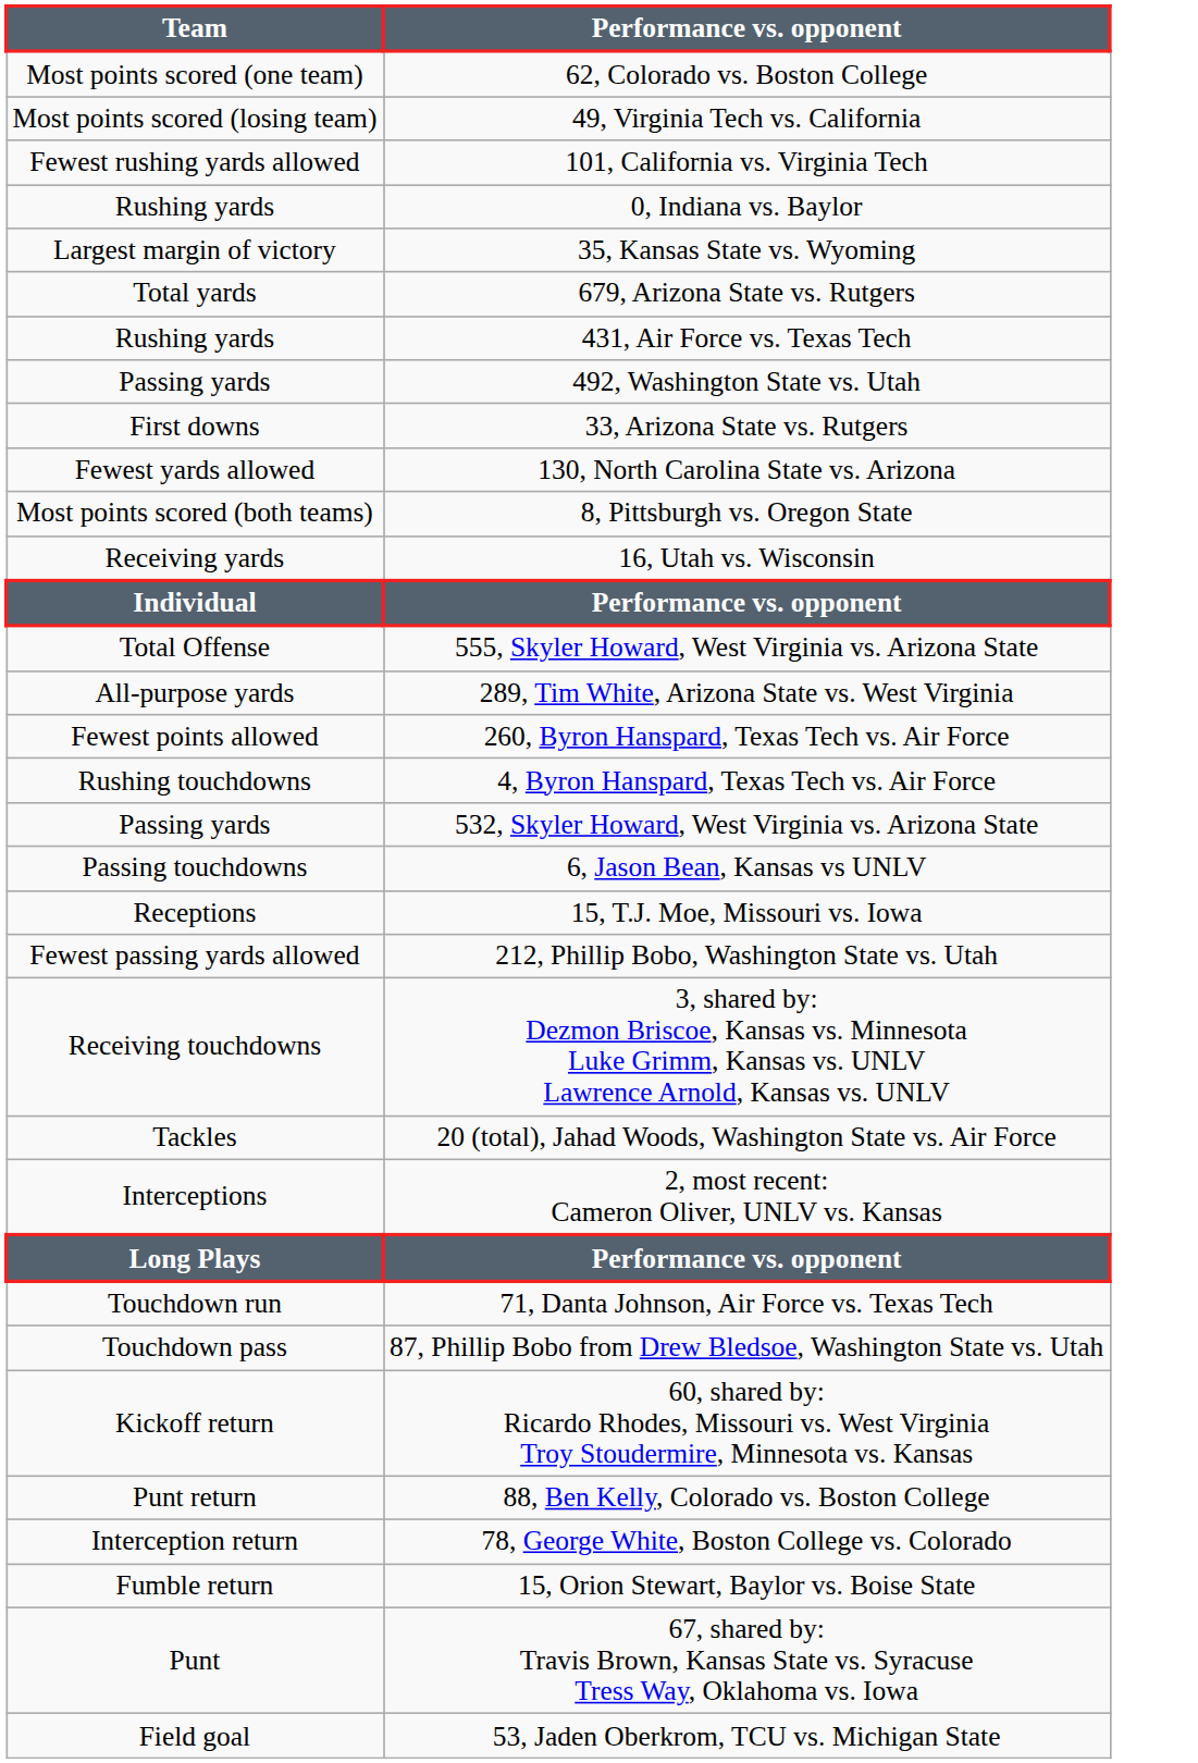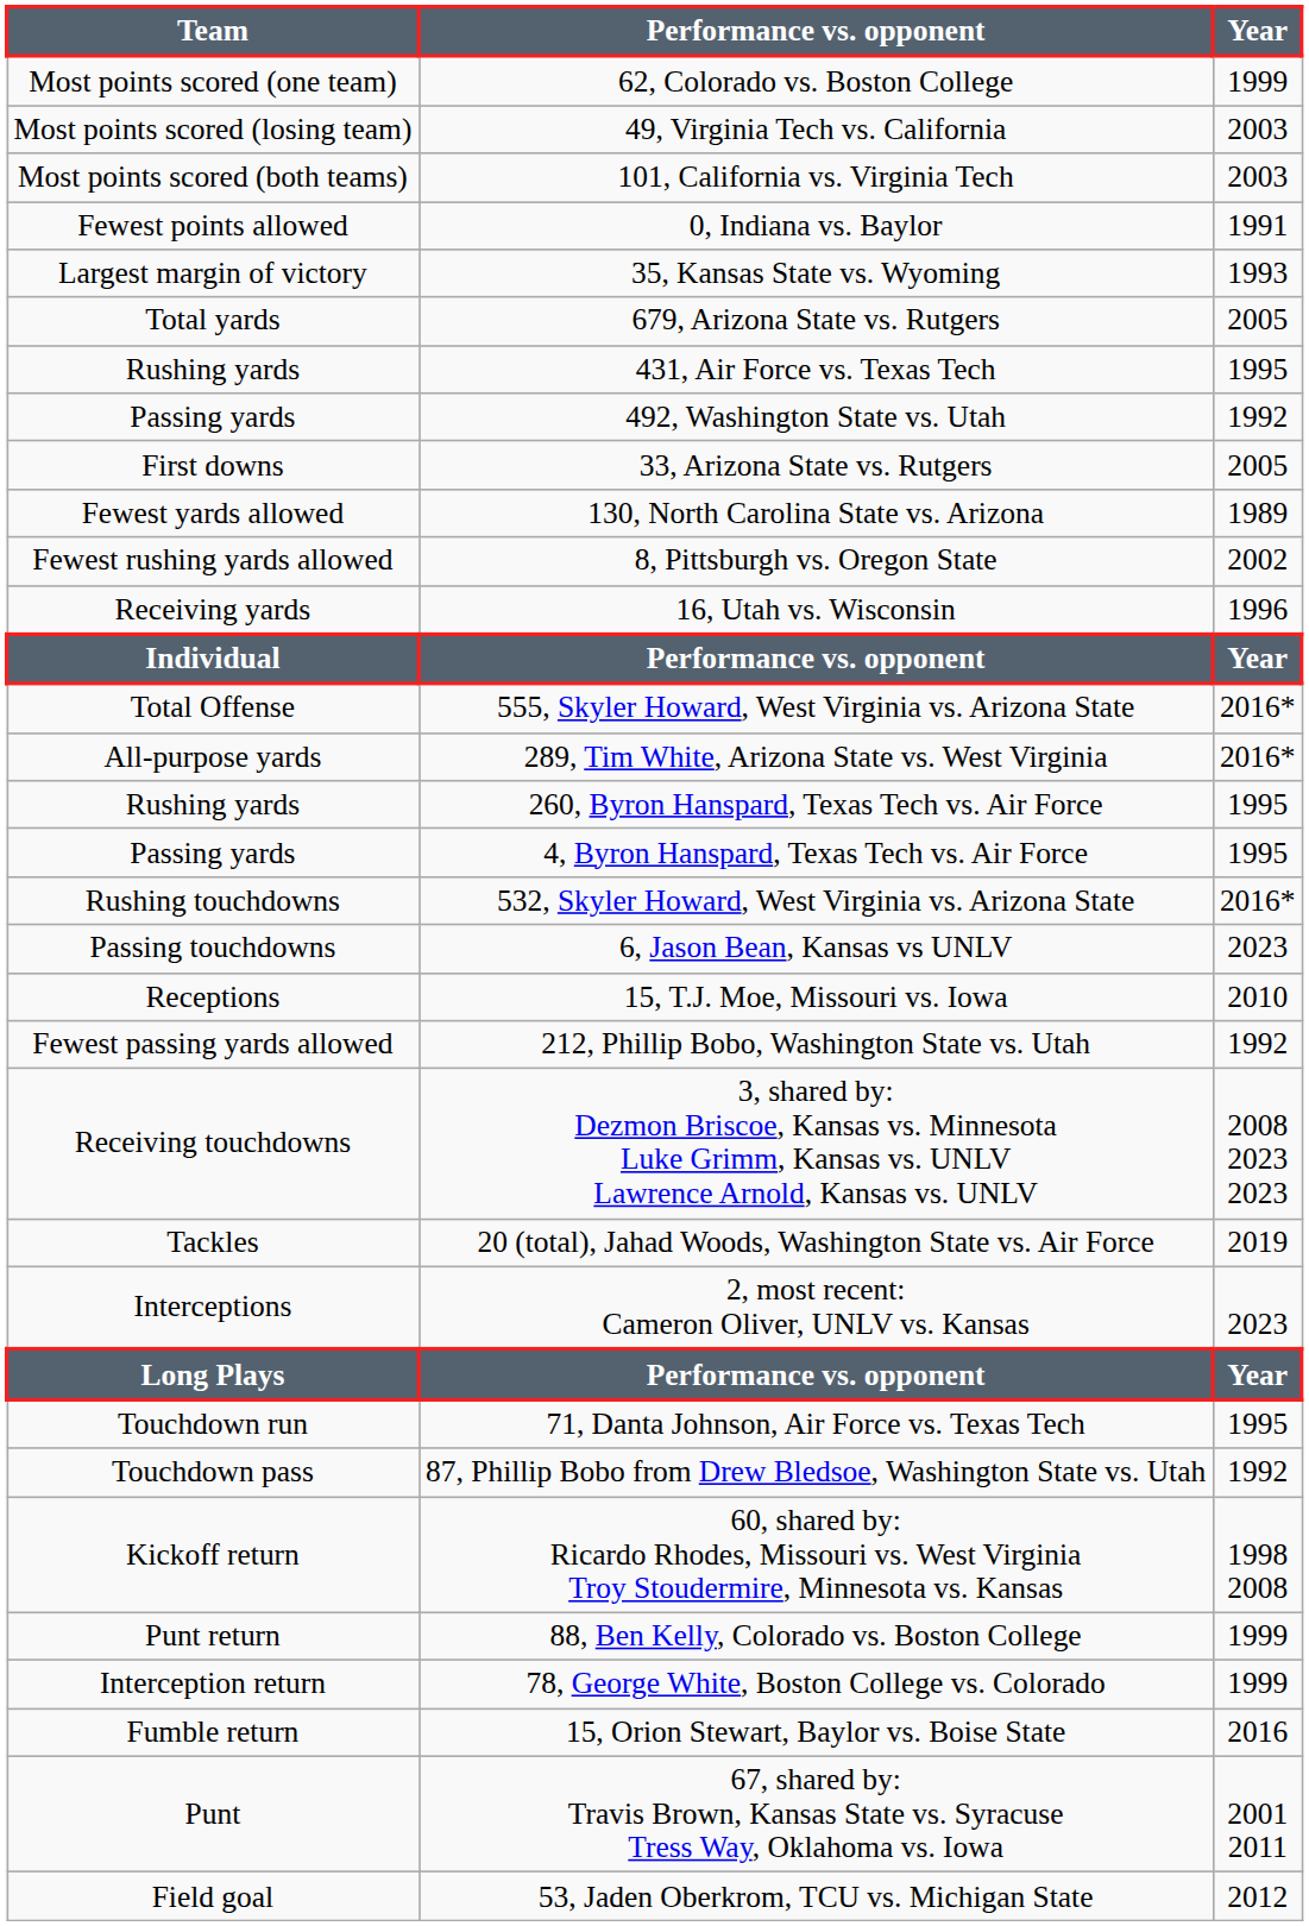 <table class="wikitable" style="text-align:center">
 <tr>
 <th style="background:#54626F; color:#FFFFFF; border: 2px solid #F32121;">Team</th>
 <th style="background:#54626F; color:#FFFFFF; border: 2px solid #F32121;">Performance vs. opponent</th>
+<th style="background:#54626F; color:#FFFFFF; border: 2px solid #F32121;">Year</th>
 </tr>
 <tr>
 <td>Most points scored (one team)</td>
 <td>62, Colorado vs. Boston College</td>
+<td>1999</td>
 </tr>
 <tr>
 <td>Most points scored (losing team)</td>
 <td>49, Virginia Tech vs. California</td>
+<td>2003</td>
 </tr>
 <tr>
-<td>Fewest rushing yards allowed</td>
+<td>Most points scored (both teams)</td>
 <td>101, California vs. Virginia Tech</td>
+<td>2003</td>
 </tr>
 <tr>
-<td>Rushing yards</td>
+<td>Fewest points allowed</td>
 <td>0, Indiana vs. Baylor</td>
+<td>1991</td>
 </tr>
 <tr>
 <td>Largest margin of victory</td>
 <td>35, Kansas State vs. Wyoming</td>
+<td>1993</td>
 </tr>
 <tr>
 <td>Total yards</td>
 <td>679, Arizona State vs. Rutgers</td>
+<td>2005</td>
 </tr>
 <tr>
 <td>Rushing yards</td>
 <td>431, Air Force vs. Texas Tech</td>
+<td>1995</td>
 </tr>
 <tr>
 <td>Passing yards</td>
 <td>492, Washington State vs. Utah</td>
+<td>1992</td>
 </tr>
 <tr>
 <td>First downs</td>
 <td>33, Arizona State vs. Rutgers</td>
+<td>2005</td>
 </tr>
 <tr>
 <td>Fewest yards allowed</td>
 <td>130, North Carolina State vs. Arizona</td>
+<td>1989</td>
 </tr>
 <tr>
-<td>Most points scored (both teams)</td>
+<td>Fewest rushing yards allowed</td>
 <td>8, Pittsburgh vs. Oregon State</td>
+<td>2002</td>
 </tr>
 <tr>
 <td>Receiving yards</td>
 <td>16, Utah vs. Wisconsin</td>
+<td>1996</td>
 </tr>
 <tr>
 <th style="background:#54626F; color:#FFFFFF; border: 2px solid #F32121;">Individual</th>
 <th style="background:#54626F; color:#FFFFFF; border: 2px solid #F32121;">Performance vs. opponent</th>
+<th style="background:#54626F; color:#FFFFFF; border: 2px solid #F32121;">Year</th>
 </tr>
 <tr>
 <td>Total Offense</td>
 <td>555, <a href='#'>Skyler Howard</a>, West Virginia vs. Arizona State</td>
+<td>2016*</td>
 </tr>
 <tr>
 <td>All-purpose yards</td>
 <td>289, <a href='#'>Tim White</a>, Arizona State vs. West Virginia</td>
+<td>2016*</td>
 </tr>
 <tr>
-<td>Fewest points allowed</td>
+<td>Rushing yards</td>
 <td>260, <a href='#'>Byron Hanspard</a>, Texas Tech vs. Air Force</td>
+<td>1995</td>
+</tr>
+<tr>
+<td>Passing yards</td>
+<td>4, <a href='#'>Byron Hanspard</a>, Texas Tech vs. Air Force</td>
+<td>1995</td>
 </tr>
 <tr>
 <td>Rushing touchdowns</td>
-<td>4, <a href='#'>Byron Hanspard</a>, Texas Tech vs. Air Force</td>
-</tr>
-<tr>
-<td>Passing yards</td>
 <td>532, <a href='#'>Skyler Howard</a>, West Virginia vs. Arizona State</td>
+<td>2016*</td>
 </tr>
 <tr>
 <td>Passing touchdowns</td>
 <td>6, <a href='#'>Jason Bean</a>, Kansas vs UNLV</td>
+<td>2023</td>
 </tr>
 <tr>
 <td>Receptions</td>
 <td>15, T.J. Moe, Missouri vs. Iowa</td>
+<td>2010</td>
 </tr>
 <tr>
 <td>Fewest passing yards allowed</td>
 <td>212, Phillip Bobo, Washington State vs. Utah</td>
+<td>1992</td>
 </tr>
 <tr>
 <td>Receiving touchdowns</td>
 <td>3, shared by:<br><a href='#'>Dezmon Briscoe</a>, Kansas vs. Minnesota<br><a href='#'>Luke Grimm</a>, Kansas vs. UNLV<br><a href='#'>Lawrence Arnold</a>, Kansas vs. UNLV</td>
+<td><br>2008<br>2023<br>2023</td>
 </tr>
 <tr>
 <td>Tackles</td>
 <td>20 (total), Jahad Woods, Washington State vs. Air Force</td>
+<td>2019</td>
 </tr>
 <tr>
 <td>Interceptions</td>
 <td>2, most recent:<br>Cameron Oliver, UNLV vs. Kansas</td>
+<td><br>2023</td>
 </tr>
 <tr>
 <th style="background:#54626F; color:#FFFFFF; border: 2px solid #F32121;">Long Plays</th>
 <th style="background:#54626F; color:#FFFFFF; border: 2px solid #F32121;">Performance vs. opponent</th>
+<th style="background:#54626F; color:#FFFFFF; border: 2px solid #F32121;">Year</th>
 </tr>
 <tr>
 <td>Touchdown run</td>
 <td>71, Danta Johnson, Air Force vs. Texas Tech</td>
+<td>1995</td>
 </tr>
 <tr>
 <td>Touchdown pass</td>
 <td>87, Phillip Bobo from <a href='#'>Drew Bledsoe</a>, Washington State vs. Utah</td>
+<td>1992</td>
 </tr>
 <tr>
 <td>Kickoff return</td>
 <td>60, shared by:<br>Ricardo Rhodes, Missouri vs. West Virginia<br><a href='#'>Troy Stoudermire</a>, Minnesota vs. Kansas</td>
+<td><br>1998<br>2008</td>
 </tr>
 <tr>
 <td>Punt return</td>
 <td>88, <a href='#'>Ben Kelly</a>, Colorado vs. Boston College</td>
+<td>1999</td>
 </tr>
 <tr>
 <td>Interception return</td>
 <td>78, <a href='#'>George White</a>, Boston College vs. Colorado</td>
+<td>1999</td>
 </tr>
 <tr>
 <td>Fumble return</td>
 <td>15, Orion Stewart, Baylor vs. Boise State</td>
+<td>2016</td>
 </tr>
 <tr>
 <td>Punt</td>
 <td>67, shared by:<br>Travis Brown, Kansas State vs. Syracuse<br><a href='#'>Tress Way</a>, Oklahoma vs. Iowa<br></td>
+<td><br>2001<br>2011</td>
 </tr>
 <tr>
 <td>Field goal</td>
 <td>53, Jaden Oberkrom, TCU vs. Michigan State</td>
+<td>2012</td>
 </tr>
 </table>
